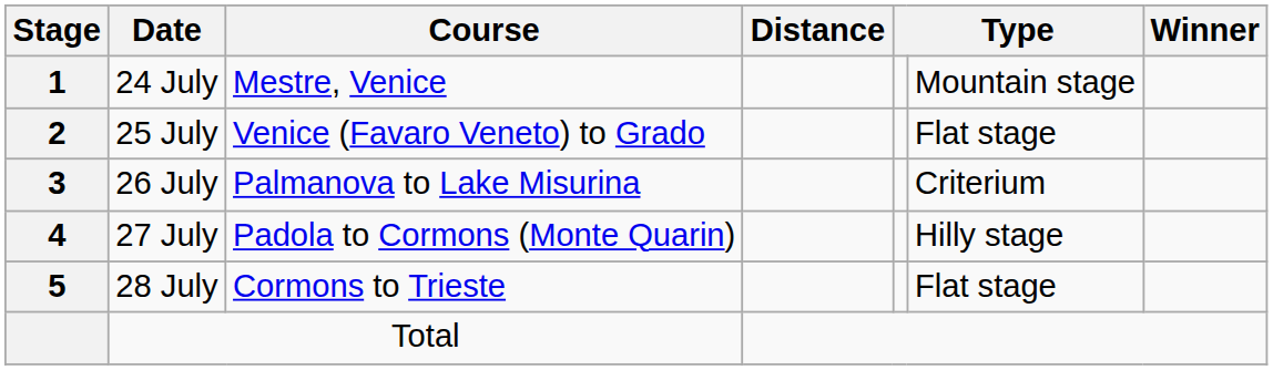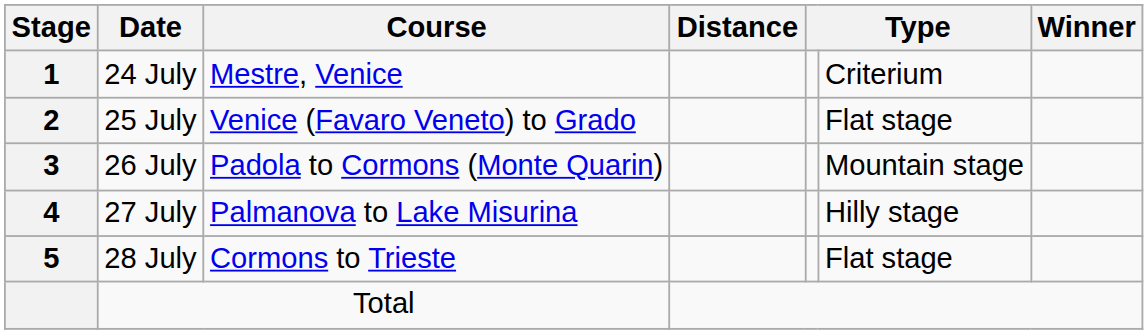 <table class="wikitable">
 <tr>
 <th scope="col">Stage</th>
 <th scope="col">Date</th>
 <th scope="col">Course</th>
 <th scope="col">Distance</th>
 <th scope="col" colspan="2">Type</th>
 <th scope="col">Winner</th>
 </tr>
 <tr>
 <th scope="row">1</th>
 <td style="text-align:right">24 July</td>
 <td><a href='#'>Mestre</a>, <a href='#'>Venice</a></td>
 <td style="text-align:center;"></td>
 <td></td>
-<td>Mountain stage</td>
+<td>Criterium</td>
 <td></td>
 </tr>
 <tr>
 <th scope="row">2</th>
 <td style="text-align:right">25 July</td>
 <td><a href='#'>Venice</a> (<a href='#'>Favaro Veneto</a>) to <a href='#'>Grado</a></td>
 <td style="text-align:center;"></td>
 <td></td>
 <td>Flat stage</td>
 <td></td>
 </tr>
 <tr>
 <th scope="row">3</th>
 <td style="text-align:right">26 July</td>
-<td><a href='#'>Palmanova</a> to <a href='#'>Lake Misurina</a></td>
+<td><a href='#'>Padola</a> to <a href='#'>Cormons</a> (<a href='#'>Monte Quarin</a>)</td>
 <td style="text-align:center;"></td>
 <td></td>
-<td>Criterium</td>
+<td>Mountain stage</td>
 <td></td>
 </tr>
 <tr>
 <th scope="row">4</th>
 <td style="text-align:right">27 July</td>
-<td><a href='#'>Padola</a> to <a href='#'>Cormons</a> (<a href='#'>Monte Quarin</a>)</td>
+<td><a href='#'>Palmanova</a> to <a href='#'>Lake Misurina</a></td>
 <td style="text-align:center;"></td>
 <td></td>
 <td>Hilly stage</td>
 <td></td>
 </tr>
 <tr>
 <th scope="row">5</th>
 <td style="text-align:right">28 July</td>
 <td><a href='#'>Cormons</a> to <a href='#'>Trieste</a></td>
 <td style="text-align:center;"></td>
 <td></td>
 <td>Flat stage</td>
 <td></td>
 </tr>
 <tr>
 <th scope="row"></th>
 <td style="text-align:center" colspan="2">Total</td>
 <td style="text-align:center" colspan="5"></td>
 </tr>
 </table>
